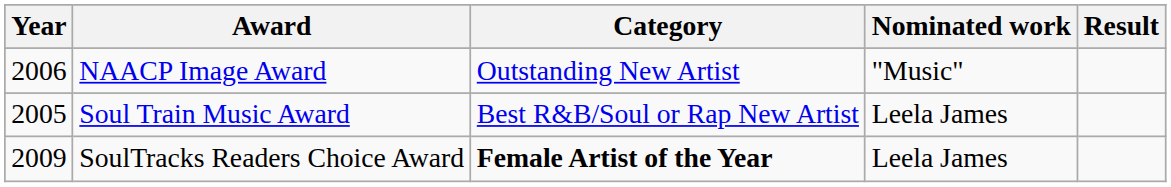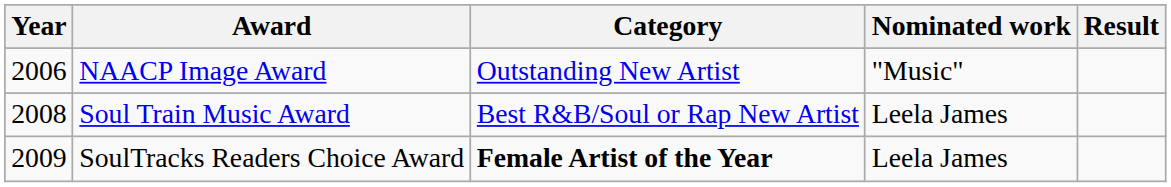 <table class=wikitable>
 <tr>
 <th>Year</th>
 <th>Award</th>
 <th>Category</th>
 <th>Nominated work</th>
 <th>Result</th>
 </tr>
 <tr>
 <td>2006</td>
 <td><a href='#'>NAACP Image Award</a></td>
 <td><a href='#'>Outstanding New Artist</a></td>
 <td>"Music"</td>
 <td></td>
 </tr>
 <tr>
-<td>2005</td>
+<td>2008</td>
 <td><a href='#'>Soul Train Music Award</a></td>
 <td><a href='#'>Best R&B/Soul or Rap New Artist</a></td>
 <td>Leela James</td>
 <td></td>
 </tr>
 <tr>
 <td>2009</td>
 <td>SoulTracks Readers Choice Award</td>
 <td><strong>Female Artist of the Year</strong></td>
 <td>Leela James</td>
 <td></td>
 </tr>
 </table>
